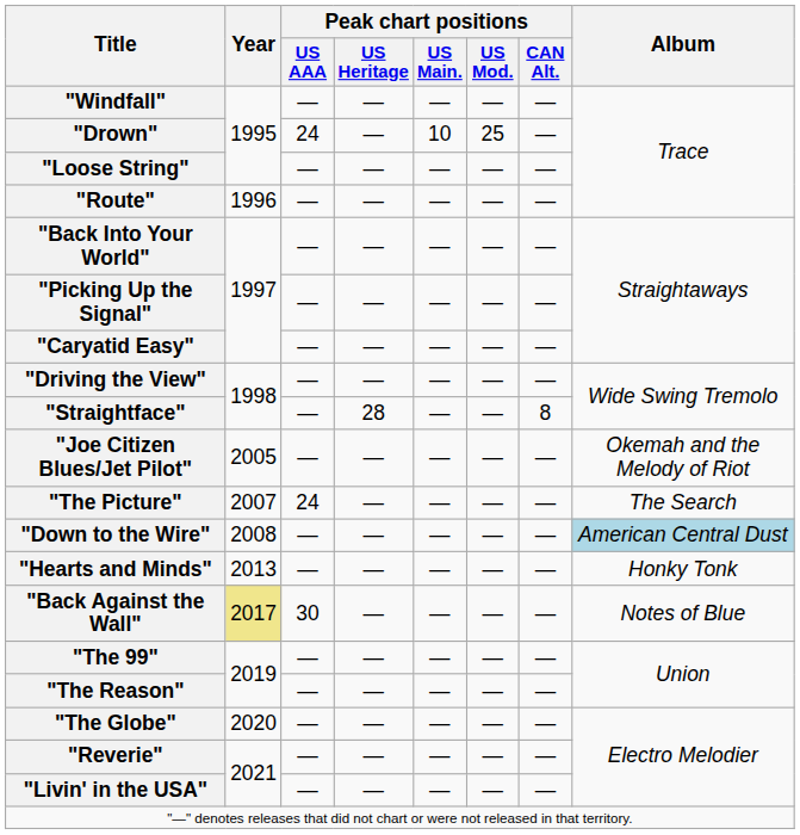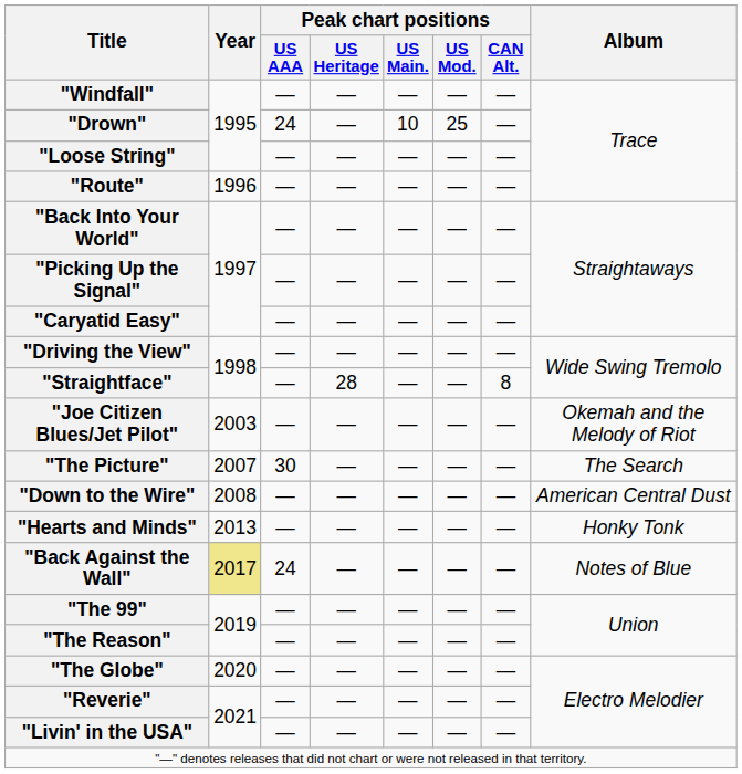 <table class="wikitable plainrowheaders" style="text-align:center;">
 <tr>
 <th rowspan="2">Title</th>
 <th rowspan="2">Year</th>
 <th colspan="5">Peak chart positions</th>
 <th rowspan="2">Album</th>
 </tr>
 <tr>
 <th style="width:2.5em;font-size:85%"><a href='#'>US<br>AAA</a><br></th>
 <th style="width:2.5em;font-size:85%"><a href='#'>US<br>Heritage</a><br></th>
 <th style="width:2.5em;font-size:85%"><a href='#'>US<br>Main.</a><br></th>
 <th style="width:2.5em;font-size:85%"><a href='#'>US Mod.</a><br></th>
 <th style="width:2.5em;font-size:85%"><a href='#'>CAN Alt.</a><br></th>
 </tr>
 <tr>
 <th scope="row">"Windfall"</th>
 <td rowspan="3">1995</td>
 <td>—</td>
 <td>—</td>
 <td>—</td>
 <td>—</td>
 <td>—</td>
 <td rowspan="4"><em>Trace</em></td>
 </tr>
 <tr>
 <th scope="row">"Drown"</th>
 <td>24</td>
 <td>—</td>
 <td>10</td>
 <td>25</td>
 <td>—</td>
 </tr>
 <tr>
 <th scope="row">"Loose String"</th>
 <td>—</td>
 <td>—</td>
 <td>—</td>
 <td>—</td>
 <td>—</td>
 </tr>
 <tr>
 <th scope="row">"Route"</th>
 <td>1996</td>
 <td>—</td>
 <td>—</td>
 <td>—</td>
 <td>—</td>
 <td>—</td>
 </tr>
 <tr>
 <th scope="row">"Back Into Your World"</th>
 <td rowspan="3">1997</td>
 <td>—</td>
 <td>—</td>
 <td>—</td>
 <td>—</td>
 <td>—</td>
 <td rowspan="3"><em>Straightaways</em></td>
 </tr>
 <tr>
 <th scope="row">"Picking Up the Signal"</th>
 <td>—</td>
 <td>—</td>
 <td>—</td>
 <td>—</td>
 <td>—</td>
 </tr>
 <tr>
 <th scope="row">"Caryatid Easy"</th>
 <td>—</td>
 <td>—</td>
 <td>—</td>
 <td>—</td>
 <td>—</td>
 </tr>
 <tr>
 <th scope="row">"Driving the View"</th>
 <td rowspan="2">1998</td>
 <td>—</td>
 <td>—</td>
 <td>—</td>
 <td>—</td>
 <td>—</td>
 <td rowspan="2"><em>Wide Swing Tremolo</em></td>
 </tr>
 <tr>
 <th scope="row">"Straightface"</th>
 <td>—</td>
 <td>28</td>
 <td>—</td>
 <td>—</td>
 <td>8</td>
 </tr>
 <tr>
 <th scope="row">"Joe Citizen Blues/Jet Pilot"</th>
-<td>2005</td>
+<td>2003</td>
 <td>—</td>
 <td>—</td>
 <td>—</td>
 <td>—</td>
 <td>—</td>
 <td><em>Okemah and the Melody of Riot</em></td>
 </tr>
 <tr>
 <th scope="row">"The Picture"</th>
 <td>2007</td>
-<td>24</td>
+<td>30</td>
 <td>—</td>
 <td>—</td>
 <td>—</td>
 <td>—</td>
 <td><em>The Search</em></td>
 </tr>
 <tr>
 <th scope="row">"Down to the Wire"</th>
 <td>2008</td>
 <td>—</td>
 <td>—</td>
 <td>—</td>
 <td>—</td>
 <td>—</td>
-<td style="background: lightblue;"><em>American Central Dust</em></td>
+<td><em>American Central Dust</em></td>
 </tr>
 <tr>
 <th scope="row">"Hearts and Minds"</th>
 <td>2013</td>
 <td>—</td>
 <td>—</td>
 <td>—</td>
 <td>—</td>
 <td>—</td>
 <td><em>Honky Tonk</em></td>
 </tr>
 <tr>
 <th scope="row">"Back Against the Wall"</th>
 <td style="background: khaki;">2017</td>
-<td>30</td>
+<td>24</td>
 <td>—</td>
 <td>—</td>
 <td>—</td>
 <td>—</td>
 <td><em>Notes of Blue</em></td>
 </tr>
 <tr>
 <th scope="row">"The 99"</th>
 <td rowspan="2">2019</td>
 <td>—</td>
 <td>—</td>
 <td>—</td>
 <td>—</td>
 <td>—</td>
 <td rowspan="2"><em>Union</em></td>
 </tr>
 <tr>
 <th scope="row">"The Reason"</th>
 <td>—</td>
 <td>—</td>
 <td>—</td>
 <td>—</td>
 <td>—</td>
 </tr>
 <tr>
 <th scope="row">"The Globe"</th>
 <td>2020</td>
 <td>—</td>
 <td>—</td>
 <td>—</td>
 <td>—</td>
 <td>—</td>
 <td rowspan="3"><em>Electro Melodier</em></td>
 </tr>
 <tr>
 <th scope="row">"Reverie"</th>
 <td rowspan="2">2021</td>
 <td>—</td>
 <td>—</td>
 <td>—</td>
 <td>—</td>
 <td>—</td>
 </tr>
 <tr>
 <th scope="row">"Livin' in the USA"</th>
 <td>—</td>
 <td>—</td>
 <td>—</td>
 <td>—</td>
 <td>—</td>
 </tr>
 <tr>
 <td colspan="8" style="text-align:center; font-size:8pt;">"—" denotes releases that did not chart or were not released in that territory.</td>
 </tr>
 </table>
